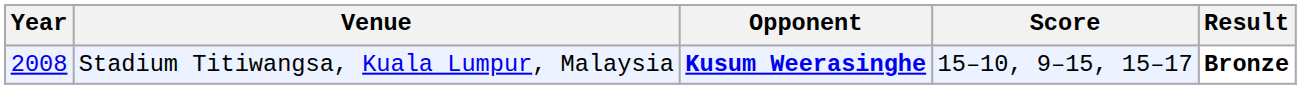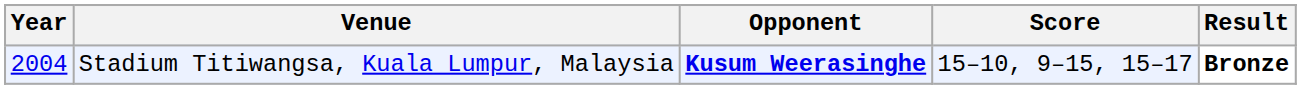 <table class="sortable wikitable" style="font-size: 90%;">
 <tr>
 <th>Year</th>
 <th>Venue</th>
 <th>Opponent</th>
 <th>Score</th>
 <th>Result</th>
 </tr>
 <tr style="background:#ECF2FF">
-<td align="center"><a href='#'>2008</a></td>
+<td align="center"><a href='#'>2004</a></td>
 <td align="left">Stadium Titiwangsa, <a href='#'>Kuala Lumpur</a>, Malaysia</td>
 <td align="left"><strong> <a href='#'>Kusum Weerasinghe</a></strong></td>
 <td align="left">15–10, 9–15, 15–17</td>
 <td style="text-align:left; background:white"> <strong>Bronze</strong></td>
 </tr>
 </table>
